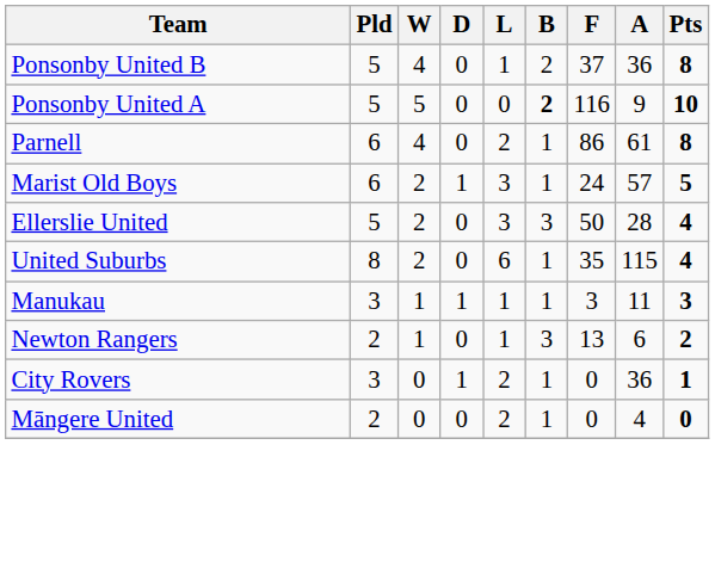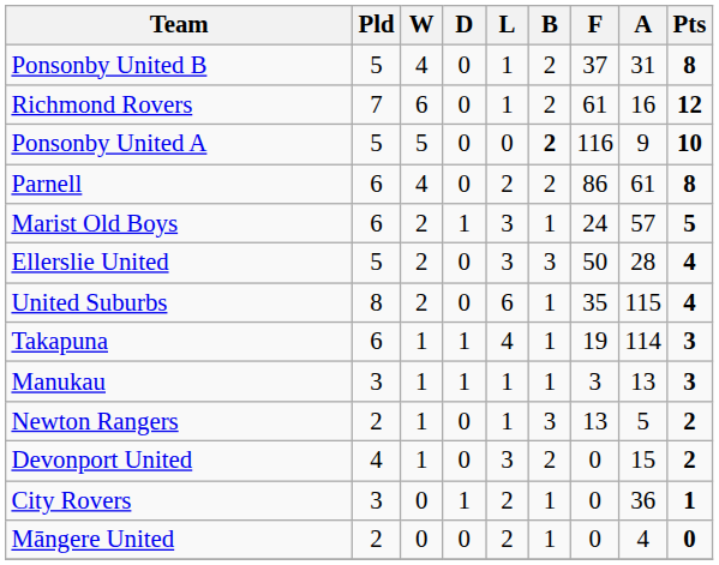 <table class="wikitable" style="text-align:center;">
 <tr>
 <th width=215>Team</th>
 <th width=20 abbr="Played">Pld</th>
 <th width=20 abbr="Won">W</th>
 <th width=20 abbr="Drawn">D</th>
 <th width=20 abbr="Lost">L</th>
 <th width=20 abbr="Bye">B</th>
 <th width=20 abbr="For">F</th>
 <th width=20 abbr="Against">A</th>
 <th width=20 abbr="Points">Pts</th>
 </tr>
 <tr>
 <td style="text-align:left;"><a href='#'>Ponsonby United B</a></td>
 <td>5</td>
 <td>4</td>
 <td>0</td>
 <td>1</td>
 <td>2</td>
 <td>37</td>
-<td>36</td>
+<td>31</td>
 <td><strong>8</strong></td>
+</tr>
+<tr>
+<td style="text-align:left;"><a href='#'>Richmond Rovers</a></td>
+<td>7</td>
+<td>6</td>
+<td>0</td>
+<td>1</td>
+<td>2</td>
+<td>61</td>
+<td>16</td>
+<td><strong>12</strong></td>
 </tr>
 <tr>
 <td style="text-align:left;"><a href='#'>Ponsonby United A</a></td>
 <td>5</td>
 <td>5</td>
 <td>0</td>
 <td>0</td>
 <td><strong>2</strong></td>
 <td>116</td>
 <td>9</td>
 <td><strong>10</strong></td>
 </tr>
 <tr>
 <td style="text-align:left;"><a href='#'>Parnell</a></td>
 <td>6</td>
 <td>4</td>
 <td>0</td>
 <td>2</td>
-<td>1</td>
+<td>2</td>
 <td>86</td>
 <td>61</td>
 <td><strong>8</strong></td>
 </tr>
 <tr>
 <td style="text-align:left;"><a href='#'>Marist Old Boys</a></td>
 <td>6</td>
 <td>2</td>
 <td>1</td>
 <td>3</td>
 <td>1</td>
 <td>24</td>
 <td>57</td>
 <td><strong>5</strong></td>
 </tr>
 <tr>
 <td style="text-align:left;"><a href='#'>Ellerslie United</a></td>
 <td>5</td>
 <td>2</td>
 <td>0</td>
 <td>3</td>
 <td>3</td>
 <td>50</td>
 <td>28</td>
 <td><strong>4</strong></td>
 </tr>
 <tr>
 <td style="text-align:left;"><a href='#'>United Suburbs</a></td>
 <td>8</td>
 <td>2</td>
 <td>0</td>
 <td>6</td>
 <td>1</td>
 <td>35</td>
 <td>115</td>
 <td><strong>4</strong></td>
 </tr>
 <tr>
+<td style="text-align:left;"><a href='#'>Takapuna</a></td>
+<td>6</td>
+<td>1</td>
+<td>1</td>
+<td>4</td>
+<td>1</td>
+<td>19</td>
+<td>114</td>
+<td><strong>3</strong></td>
+</tr>
+<tr>
 <td style="text-align:left;"><a href='#'>Manukau</a></td>
 <td>3</td>
 <td>1</td>
 <td>1</td>
 <td>1</td>
 <td>1</td>
 <td>3</td>
-<td>11</td>
+<td>13</td>
 <td><strong>3</strong></td>
 </tr>
 <tr>
 <td style="text-align:left;"><a href='#'>Newton Rangers</a></td>
 <td>2</td>
 <td>1</td>
 <td>0</td>
 <td>1</td>
 <td>3</td>
 <td>13</td>
-<td>6</td>
+<td>5</td>
+<td><strong>2</strong></td>
+</tr>
+<tr>
+<td style="text-align:left;"><a href='#'>Devonport United</a></td>
+<td>4</td>
+<td>1</td>
+<td>0</td>
+<td>3</td>
+<td>2</td>
+<td>0</td>
+<td>15</td>
 <td><strong>2</strong></td>
 </tr>
 <tr>
 <td style="text-align:left;"><a href='#'>City Rovers</a></td>
 <td>3</td>
 <td>0</td>
 <td>1</td>
 <td>2</td>
 <td>1</td>
 <td>0</td>
 <td>36</td>
 <td><strong>1</strong></td>
 </tr>
 <tr>
 <td style="text-align:left;"><a href='#'>Māngere United</a></td>
 <td>2</td>
 <td>0</td>
 <td>0</td>
 <td>2</td>
 <td>1</td>
 <td>0</td>
 <td>4</td>
 <td><strong>0</strong></td>
 </tr>
 <tr>
 </tr>
 </table>
